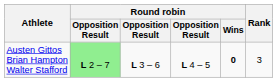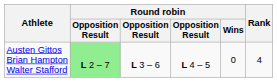 <table class=wikitable style="font-size:90%;text-align:center">
 <tr>
 <th rowspan="2">Athlete</th>
 <th colspan=4>Round robin</th>
 <th rowspan=2>Rank</th>
 </tr>
 <tr style="font-size:95%">
 <th>Opposition<br>Result</th>
 <th>Opposition<br>Result</th>
 <th>Opposition<br>Result</th>
 <th>Wins</th>
 </tr>
 <tr>
 <td style="text-align:left;"><a href='#'>Austen Gittos</a><br><a href='#'>Brian Hampton</a><br><a href='#'>Walter Stafford</a></td>
 <td style="background: lightgreen;"><br><strong>L</strong> 2 – 7</td>
 <td><br><strong>L</strong> 3 – 6</td>
 <td><br><strong>L</strong> 4 – 5</td>
-<td><strong>0</strong></td>
-<td>3</td>
+<td>0</td>
+<td>4</td>
 </tr>
 </table>
